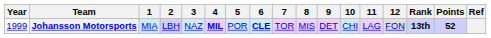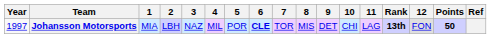 <table class="wikitable" style="text-align:center; font-size:85%">
 <tr>
 <th>Year</th>
 <th>Team</th>
 <th>1</th>
 <th>2</th>
 <th>3</th>
 <th>4</th>
 <th>5</th>
 <th>6</th>
 <th>7</th>
 <th>8</th>
 <th>9</th>
 <th>10</th>
 <th>11</th>
+<th>Rank</th>
 <th>12</th>
-<th>Rank</th>
 <th>Points</th>
 <th>Ref</th>
 </tr>
 <tr>
-<td><a href='#'>1999</a></td>
+<td><a href='#'>1997</a></td>
 <th nowrap><a href='#'>Johansson Motorsports</a></th>
 <td style="background:#CFEAFF;"><a href='#'>MIA</a><br></td>
 <td style="background:#CFCFFF;"><a href='#'>LBH</a><br></td>
 <td style="background:#CFEAFF;"><a href='#'>NAZ</a><br></td>
-<td style="background:#EFCFFF;"><strong><a href='#'>MIL</a><br></strong></td>
+<td style="background:#EFCFFF;"><a href='#'>MIL</a><br></td>
 <td style="background:#CFEAFF;"><a href='#'>POR</a><br></td>
 <td style="background:#CFEAFF;"><strong><a href='#'>CLE</a><br></strong></td>
 <td style="background:#EFCFFF;"><a href='#'>TOR</a><br></td>
 <td style="background:#EFCFFF;"><a href='#'>MIS</a><br></td>
 <td style="background:#EFCFFF;"><a href='#'>DET</a><br></td>
 <td style="background:#CFEAFF;"><a href='#'>CHI</a><br></td>
 <td style="background:#EFCFFF;"><a href='#'>LAG</a><br></td>
+<td style="background:#CFCFFF;"><strong>13th</strong></td>
 <td style="background:#DFDFDF;"><a href='#'>FON</a><br></td>
-<td style="background:#CFCFFF;"><strong>13th</strong></td>
-<td style="background:#CFCFFF;"><strong>52</strong></td>
+<td style="background:#CFCFFF;"><strong>50</strong></td>
 <th></th>
 </tr>
 </table>
